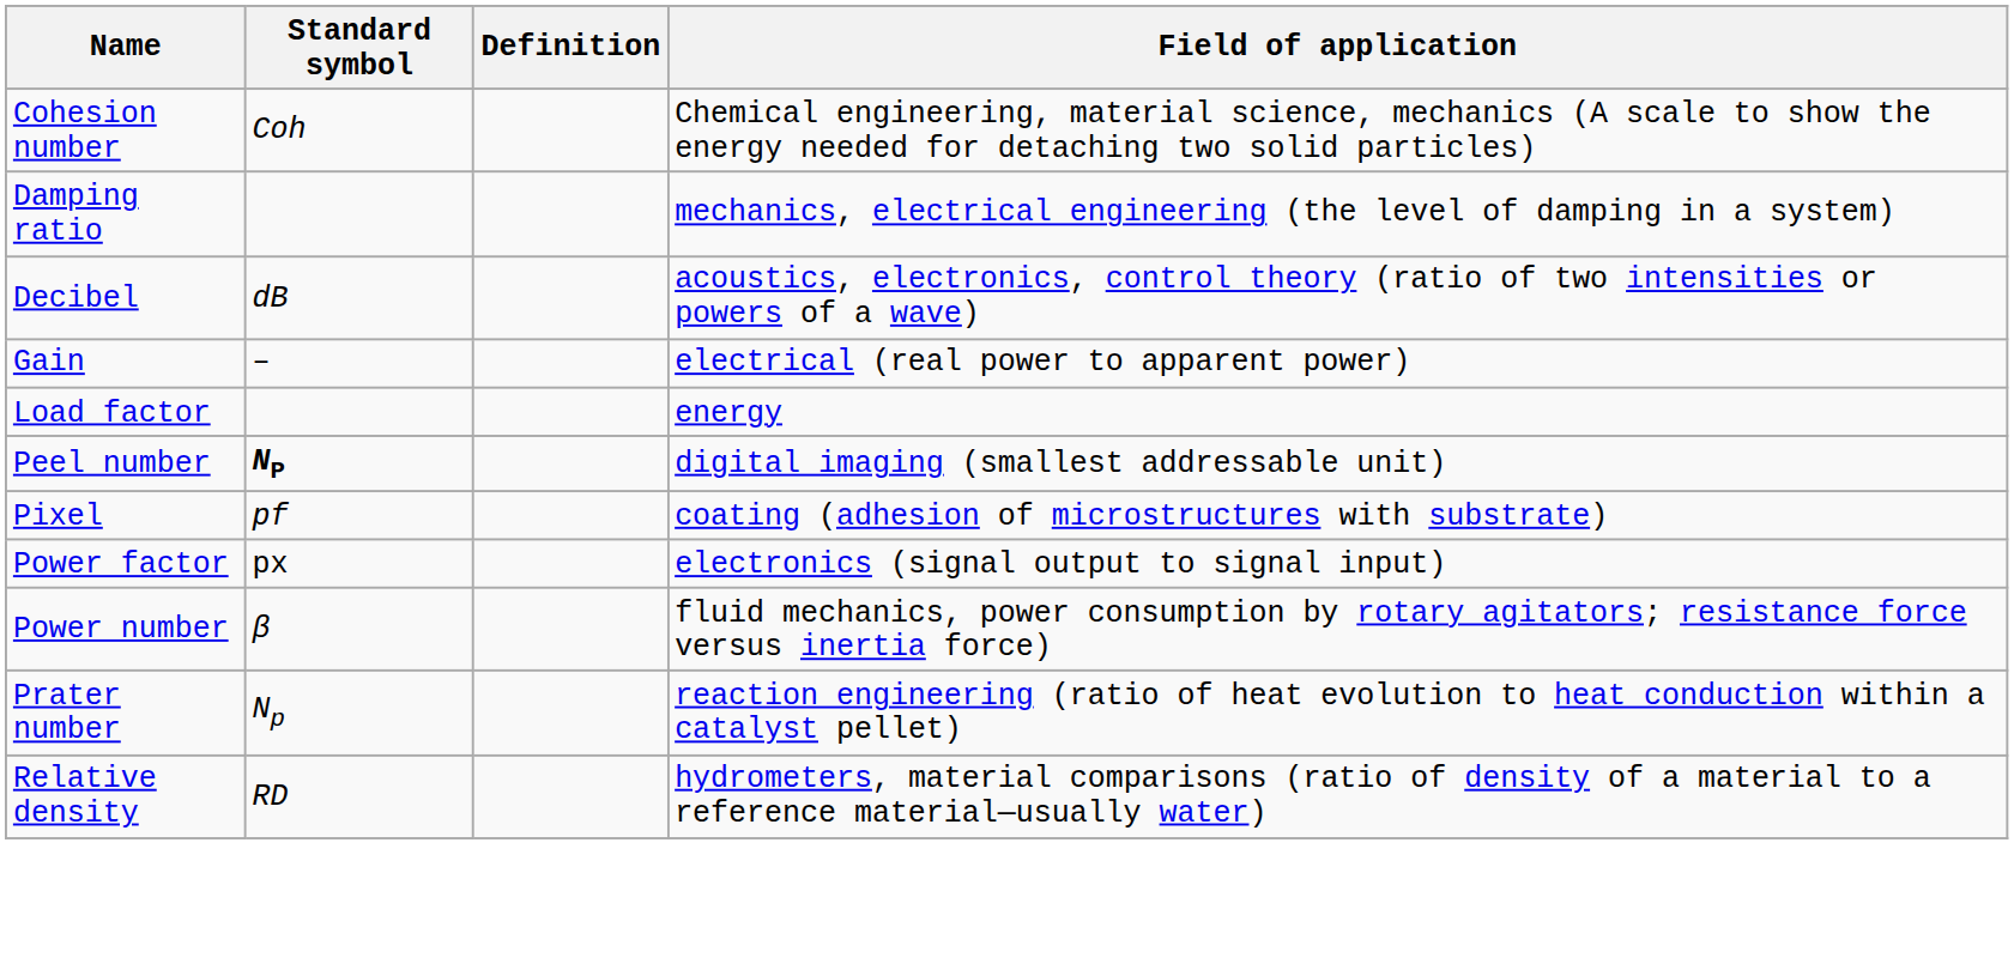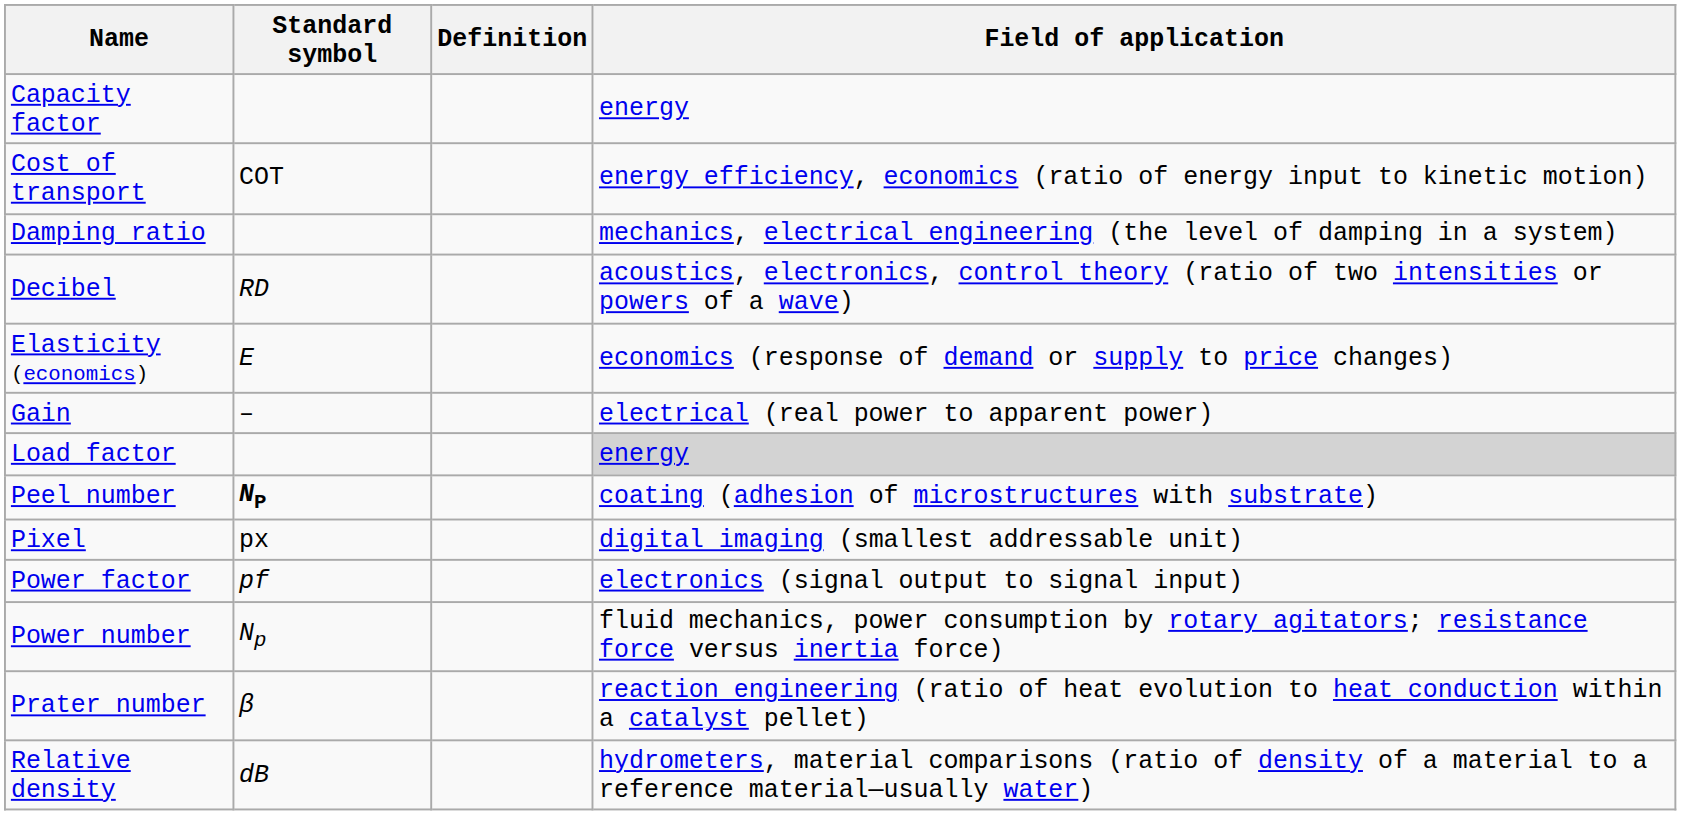 <table class="wikitable sortable">
 <tr>
 <th scope="col">Name</th>
 <th scope="col">Standard symbol</th>
 <th scope="col" class="unsortable">Definition</th>
 <th scope="col">Field of application</th>
 </tr>
 <tr>
-<td><a href='#'>Cohesion number</a></td>
-<td><em>Coh</em></td>
+<td><a href='#'>Capacity factor</a></td>
 <td></td>
-<td>Chemical engineering, material science, mechanics (A scale to show the energy needed for detaching two solid particles)</td>
+<td></td>
+<td><a href='#'>energy</a></td>
+</tr>
+<tr>
+<td><a href='#'>Cost of transport</a></td>
+<td>COT</td>
+<td></td>
+<td><a href='#'>energy efficiency</a>, <a href='#'>economics</a> (ratio of energy input to kinetic motion)</td>
 </tr>
 <tr>
 <td><a href='#'>Damping ratio</a></td>
 <td></td>
 <td></td>
 <td><a href='#'>mechanics</a>, <a href='#'>electrical engineering</a> (the level of damping in a system)</td>
 </tr>
 <tr>
 <td><a href='#'>Decibel</a></td>
-<td><em>dB</em></td>
+<td><em>RD</em></td>
 <td></td>
 <td><a href='#'>acoustics</a>, <a href='#'>electronics</a>, <a href='#'>control theory</a> (ratio of two <a href='#'>intensities</a> or <a href='#'>powers</a> of a <a href='#'>wave</a>)</td>
+</tr>
+<tr>
+<td><a href='#'>Elasticity</a><br><small>(<a href='#'>economics</a>)</small></td>
+<td><em>E</em></td>
+<td></td>
+<td><a href='#'>economics</a> (response of <a href='#'>demand</a> or <a href='#'>supply</a> to <a href='#'>price</a> changes)</td>
 </tr>
 <tr>
 <td><a href='#'>Gain</a></td>
 <td>–</td>
 <td></td>
 <td><a href='#'>electrical</a> (real power to apparent power)</td>
 </tr>
 <tr>
 <td><a href='#'>Load factor</a></td>
 <td></td>
 <td></td>
-<td><a href='#'>energy</a></td>
+<td style="background: lightgrey;"><a href='#'>energy</a></td>
 </tr>
 <tr>
 <td><a href='#'>Peel number</a></td>
 <td><strong><em>N</em><sub>P</sub></strong></td>
 <td></td>
+<td><a href='#'>coating</a> (<a href='#'>adhesion</a> of <a href='#'>microstructures</a> with <a href='#'>substrate</a>)</td>
+</tr>
+<tr>
+<td><a href='#'>Pixel</a></td>
+<td>px</td>
+<td></td>
 <td><a href='#'>digital imaging</a> (smallest addressable unit)</td>
 </tr>
 <tr>
-<td><a href='#'>Pixel</a></td>
+<td><a href='#'>Power factor</a></td>
 <td><em>pf</em></td>
-<td></td>
-<td><a href='#'>coating</a> (<a href='#'>adhesion</a> of <a href='#'>microstructures</a> with <a href='#'>substrate</a>)</td>
-</tr>
-<tr>
-<td><a href='#'>Power factor</a></td>
-<td>px</td>
 <td></td>
 <td><a href='#'>electronics</a> (signal output to signal input)</td>
 </tr>
 <tr>
 <td><a href='#'>Power number</a></td>
-<td><em>β</em></td>
+<td><em>N</em><sub><em>p</em></sub></td>
 <td></td>
 <td>fluid mechanics, power consumption by <a href='#'>rotary agitators</a>; <a href='#'>resistance force</a> versus <a href='#'>inertia</a> force)</td>
 </tr>
 <tr>
 <td><a href='#'>Prater number</a></td>
-<td><em>N</em><sub><em>p</em></sub></td>
+<td><em>β</em></td>
 <td></td>
 <td><a href='#'>reaction engineering</a> (ratio of heat evolution to <a href='#'>heat conduction</a> within a <a href='#'>catalyst</a> pellet)</td>
 </tr>
 <tr>
 <td><a href='#'>Relative density</a></td>
-<td><em>RD</em></td>
+<td><em>dB</em></td>
 <td></td>
 <td><a href='#'>hydrometers</a>, material comparisons (ratio of <a href='#'>density</a> of a material to a reference material—usually <a href='#'>water</a>)</td>
 </tr>
 </table>
